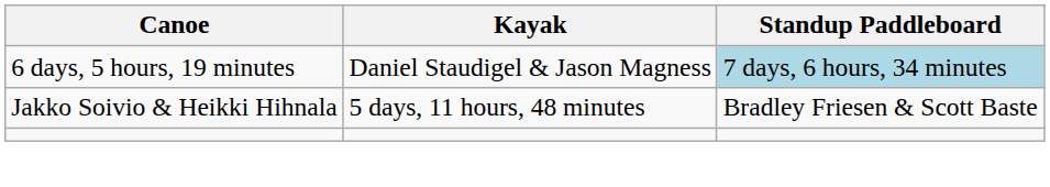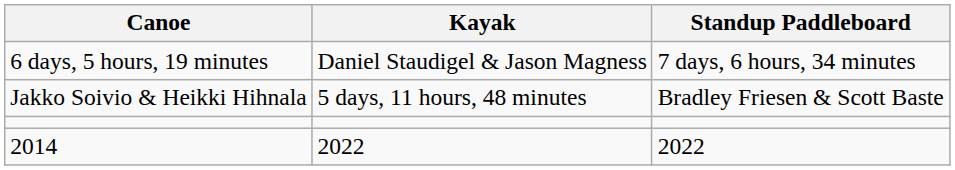 <table class="wikitable">
 <tr>
 <th>Canoe</th>
 <th>Kayak</th>
 <th>Standup Paddleboard</th>
 </tr>
 <tr>
 <td>6 days, 5 hours, 19 minutes</td>
 <td>Daniel Staudigel & Jason Magness</td>
-<td style="background: lightblue;">7 days, 6 hours, 34 minutes</td>
+<td>7 days, 6 hours, 34 minutes</td>
 </tr>
 <tr>
 <td>Jakko Soivio & Heikki Hihnala</td>
 <td>5 days, 11 hours, 48 minutes</td>
 <td>Bradley Friesen & Scott Baste</td>
 </tr>
 <tr>
 <td></td>
 <td></td>
 <td></td>
 </tr>
+<tr>
+<td>2014</td>
+<td>2022</td>
+<td>2022</td>
+</tr>
 </table>
